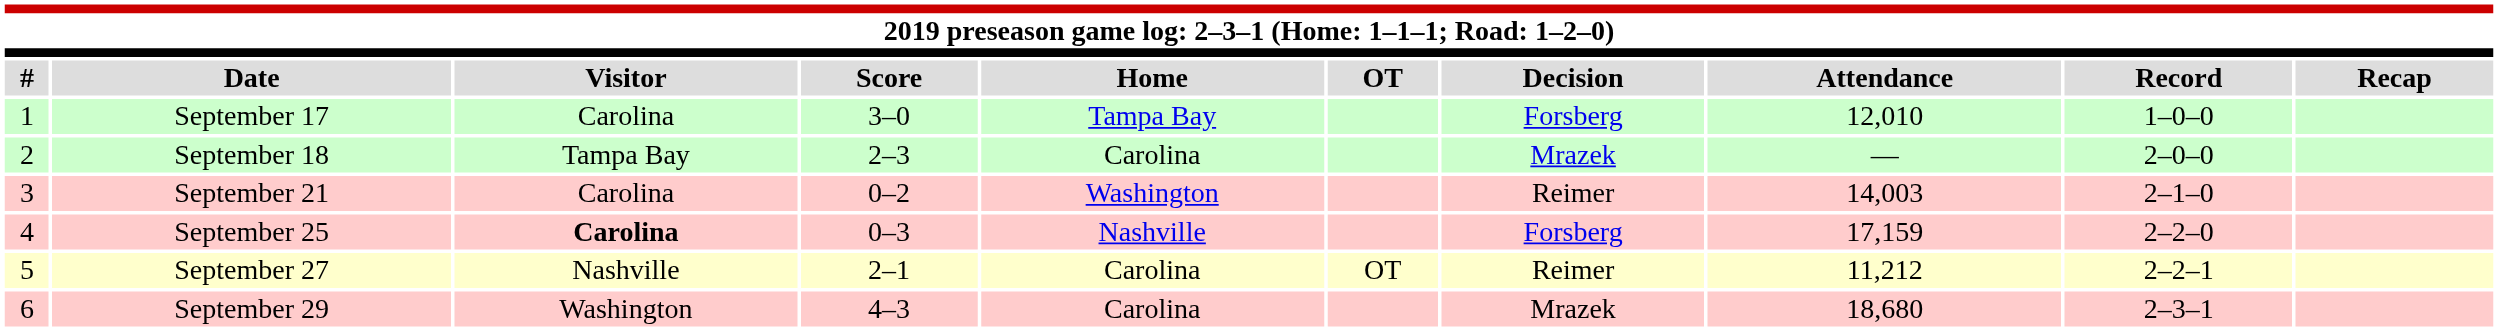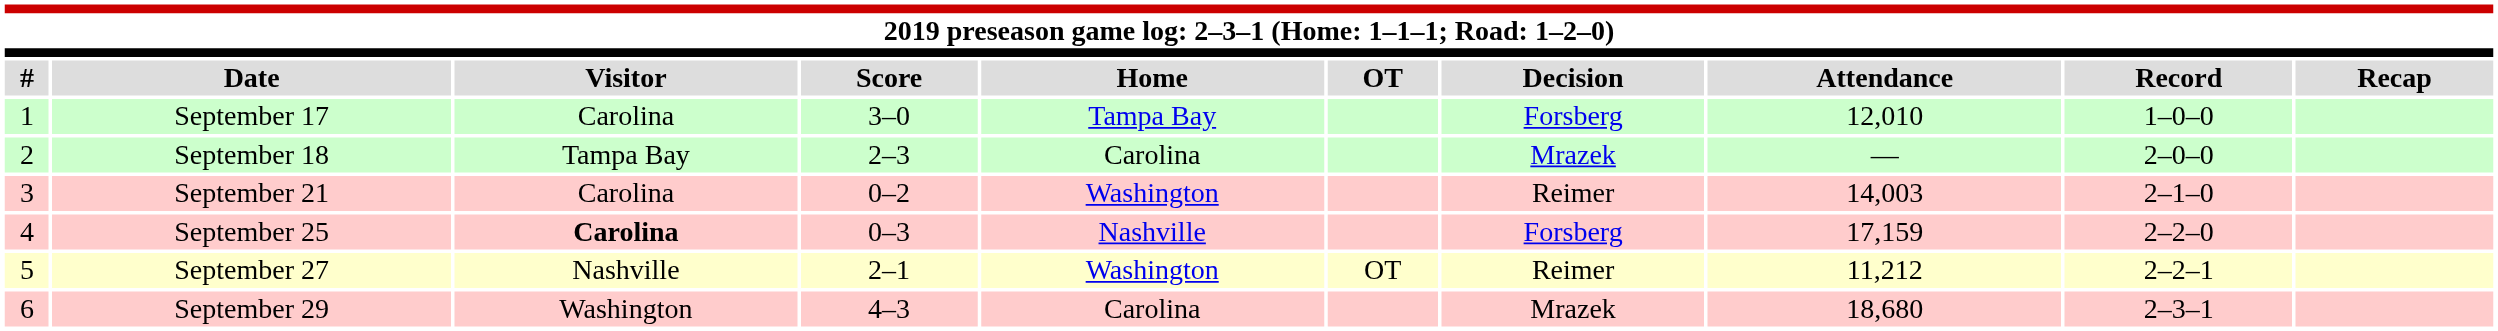 <table class="toccolours collapsible collapsed" style="width:90%; clear:both; margin:1.5em auto; text-align:center;">
 <tr>
 <th colspan="10" style="background:#FFFFFF; border-top:#CC0000 5px solid; border-bottom:#000000 5px solid;">2019 preseason game log: 2–3–1 (Home: 1–1–1; Road: 1–2–0)</th>
 </tr>
 <tr style="background:#ddd;">
 <th>#</th>
 <th>Date</th>
 <th>Visitor</th>
 <th>Score</th>
 <th>Home</th>
 <th>OT</th>
 <th>Decision</th>
 <th>Attendance</th>
 <th>Record</th>
 <th>Recap</th>
 </tr>
 <tr style="background:#cfc;">
 <td>1</td>
 <td>September 17</td>
 <td>Carolina</td>
 <td>3–0</td>
 <td><a href='#'>Tampa Bay</a></td>
 <td></td>
 <td><a href='#'>Forsberg</a></td>
 <td>12,010</td>
 <td>1–0–0</td>
 <td></td>
 </tr>
 <tr style="background:#cfc;">
 <td>2</td>
 <td>September 18</td>
 <td>Tampa Bay</td>
 <td>2–3</td>
 <td>Carolina</td>
 <td></td>
 <td><a href='#'>Mrazek</a></td>
 <td>—</td>
 <td>2–0–0</td>
 <td></td>
 </tr>
 <tr style="background:#fcc;">
 <td>3</td>
 <td>September 21</td>
 <td>Carolina</td>
 <td>0–2</td>
 <td><a href='#'>Washington</a></td>
 <td></td>
 <td>Reimer</td>
 <td>14,003</td>
 <td>2–1–0</td>
 <td></td>
 </tr>
 <tr style="background:#fcc;">
 <td>4</td>
 <td>September 25</td>
 <td><strong>Carolina</strong></td>
 <td>0–3</td>
 <td><a href='#'>Nashville</a></td>
 <td></td>
 <td><a href='#'>Forsberg</a></td>
 <td>17,159</td>
 <td>2–2–0</td>
 <td></td>
 </tr>
 <tr style="background:#ffc;">
 <td>5</td>
 <td>September 27</td>
 <td>Nashville</td>
 <td>2–1</td>
-<td>Carolina</td>
+<td><a href='#'>Washington</a></td>
 <td>OT</td>
 <td>Reimer</td>
 <td>11,212</td>
 <td>2–2–1</td>
 <td></td>
 </tr>
 <tr style="background:#fcc;">
 <td>6</td>
 <td>September 29</td>
 <td>Washington</td>
 <td>4–3</td>
 <td>Carolina</td>
 <td></td>
 <td>Mrazek</td>
 <td>18,680</td>
 <td>2–3–1</td>
 <td></td>
 </tr>
 </table>
